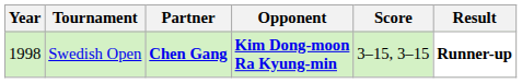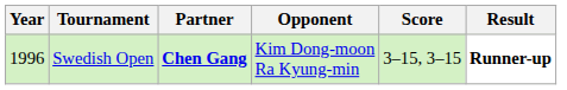 <table class="sortable wikitable" style="font-size: 90%;">
 <tr>
 <th>Year</th>
 <th>Tournament</th>
 <th>Partner</th>
 <th>Opponent</th>
 <th>Score</th>
 <th>Result</th>
 </tr>
 <tr style="background:#D4F1C5">
-<td align="center">1998</td>
+<td align="center">1996</td>
 <td align="left"><a href='#'>Swedish Open</a></td>
 <td align="left"><strong> <a href='#'>Chen Gang</a></strong></td>
-<td align="left"><strong> <a href='#'>Kim Dong-moon</a> <br>  <a href='#'>Ra Kyung-min</a></strong></td>
+<td align="left"> <a href='#'>Kim Dong-moon</a> <br>  <a href='#'>Ra Kyung-min</a></td>
 <td align="left">3–15, 3–15</td>
 <td style="text-align:left; background:white"> <strong>Runner-up</strong></td>
 </tr>
 </table>
